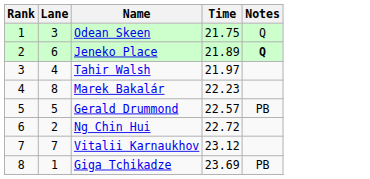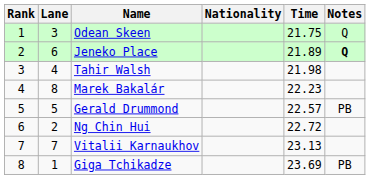 <table class="wikitable sortable" style="text-align:center">
 <tr>
 <th>Rank</th>
 <th>Lane</th>
 <th>Name</th>
+<th>Nationality</th>
 <th>Time</th>
 <th>Notes</th>
 </tr>
 <tr bgcolor=ccffcc>
 <td>1</td>
 <td>3</td>
 <td align=left><a href='#'>Odean Skeen</a></td>
+<td align=left></td>
 <td>21.75</td>
 <td>Q</td>
 </tr>
 <tr bgcolor=ccffcc>
 <td>2</td>
 <td>6</td>
 <td align=left><a href='#'>Jeneko Place</a></td>
+<td align=left></td>
 <td>21.89</td>
 <td><strong>Q</strong></td>
 </tr>
 <tr>
 <td>3</td>
 <td>4</td>
 <td align=left><a href='#'>Tahir Walsh</a></td>
-<td>21.97</td>
+<td align=left></td>
+<td>21.98</td>
 <td></td>
 </tr>
 <tr>
 <td>4</td>
 <td>8</td>
 <td align=left><a href='#'>Marek Bakalár</a></td>
+<td align=left></td>
 <td>22.23</td>
 <td></td>
 </tr>
 <tr>
 <td>5</td>
 <td>5</td>
 <td align=left><a href='#'>Gerald Drummond</a></td>
+<td align=left></td>
 <td>22.57</td>
 <td>PB</td>
 </tr>
 <tr>
 <td>6</td>
 <td>2</td>
 <td align=left><a href='#'>Ng Chin Hui</a></td>
+<td align=left></td>
 <td>22.72</td>
 <td></td>
 </tr>
 <tr>
 <td>7</td>
 <td>7</td>
 <td align=left><a href='#'>Vitalii Karnaukhov</a></td>
-<td>23.12</td>
+<td align=left></td>
+<td>23.13</td>
 <td></td>
 </tr>
 <tr>
 <td>8</td>
 <td>1</td>
 <td align=left><a href='#'>Giga Tchikadze</a></td>
+<td align=left></td>
 <td>23.69</td>
 <td>PB</td>
 </tr>
 </table>
